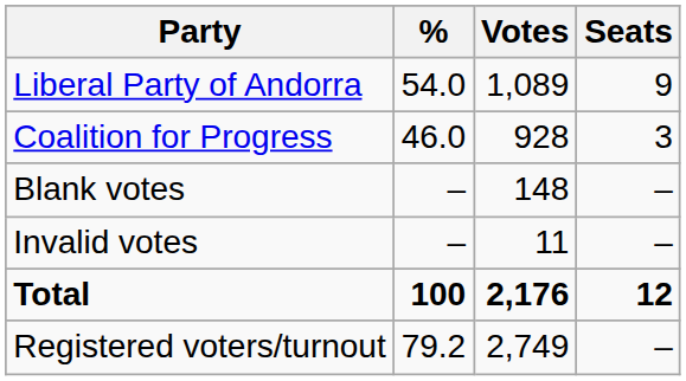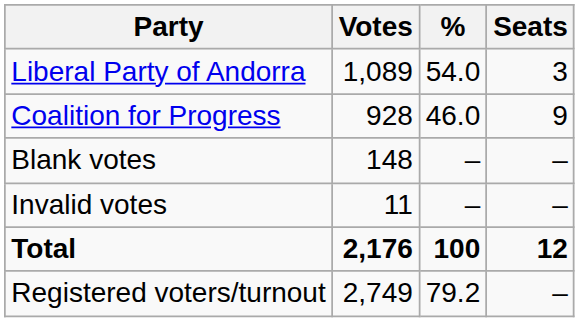 <table class="wikitable">
 <tr>
 <th>Party</th>
+<th>Votes</th>
 <th>%</th>
-<th>Votes</th>
 <th>Seats</th>
 </tr>
 <tr>
 <td><a href='#'>Liberal Party of Andorra</a></td>
+<td style="text-align: right;">1,089</td>
 <td style="text-align: right;">54.0</td>
-<td style="text-align: right;">1,089</td>
+<td style="text-align: right;">3</td>
+</tr>
+<tr>
+<td><a href='#'>Coalition for Progress</a></td>
+<td style="text-align: right;">928</td>
+<td style="text-align: right;">46.0</td>
 <td style="text-align: right;">9</td>
 </tr>
 <tr>
-<td><a href='#'>Coalition for Progress</a></td>
-<td style="text-align: right;">46.0</td>
-<td style="text-align: right;">928</td>
-<td style="text-align: right;">3</td>
-</tr>
-<tr>
 <td>Blank votes</td>
+<td style="text-align: right;">148</td>
 <td style="text-align: right;">–</td>
-<td style="text-align: right;">148</td>
 <td style="text-align: right;">–</td>
 </tr>
 <tr>
 <td>Invalid votes</td>
+<td style="text-align: right;">11</td>
 <td style="text-align: right;">–</td>
-<td style="text-align: right;">11</td>
 <td style="text-align: right;">–</td>
 </tr>
 <tr>
 <td style="font-weight: bold;">Total</td>
+<td style="text-align: right; font-weight: bold;">2,176</td>
 <td style="text-align: right; font-weight: bold;">100</td>
-<td style="text-align: right; font-weight: bold;">2,176</td>
 <td style="text-align: right; font-weight: bold;">12</td>
 </tr>
 <tr>
 <td>Registered voters/turnout</td>
+<td style="text-align: right;">2,749</td>
 <td style="text-align: right;">79.2</td>
-<td style="text-align: right;">2,749</td>
 <td style="text-align: right;">–</td>
 </tr>
 </table>
